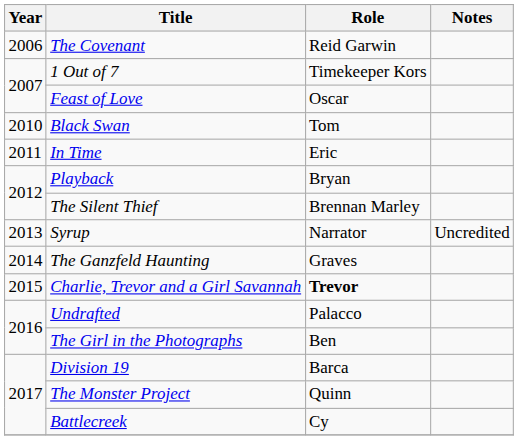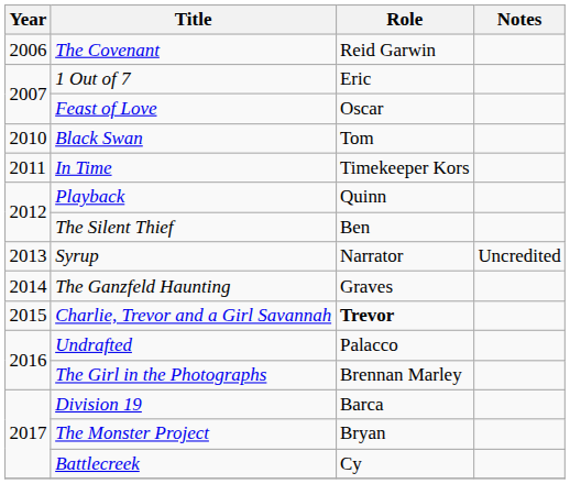 <table class="wikitable sortable">
 <tr>
 <th>Year</th>
 <th>Title</th>
 <th>Role</th>
 <th class="unsortable">Notes</th>
 </tr>
 <tr>
 <td>2006</td>
 <td><em><a href='#'>The Covenant</a></em></td>
 <td>Reid Garwin</td>
 <td></td>
 </tr>
 <tr>
 <td rowspan="2">2007</td>
 <td><em>1 Out of 7</em></td>
-<td>Timekeeper Kors</td>
+<td>Eric</td>
 <td></td>
 </tr>
 <tr>
 <td><em><a href='#'>Feast of Love</a></em></td>
 <td>Oscar</td>
 <td></td>
 </tr>
 <tr>
 <td>2010</td>
 <td><em><a href='#'>Black Swan</a></em></td>
 <td>Tom</td>
 <td></td>
 </tr>
 <tr>
 <td>2011</td>
 <td><em><a href='#'>In Time</a></em></td>
-<td>Eric</td>
+<td>Timekeeper Kors</td>
 <td></td>
 </tr>
 <tr>
 <td rowspan="2">2012</td>
 <td><em><a href='#'>Playback</a></em></td>
-<td>Bryan</td>
+<td>Quinn</td>
 <td></td>
 </tr>
 <tr>
 <td><em>The Silent Thief</em></td>
-<td>Brennan Marley</td>
+<td>Ben</td>
 <td></td>
 </tr>
 <tr>
 <td>2013</td>
 <td><em>Syrup</em></td>
 <td>Narrator</td>
 <td>Uncredited</td>
 </tr>
 <tr>
 <td>2014</td>
 <td><em>The Ganzfeld Haunting</em></td>
 <td>Graves</td>
 <td></td>
 </tr>
 <tr>
 <td>2015</td>
 <td><em><a href='#'>Charlie, Trevor and a Girl Savannah</a></em></td>
 <td><strong>Trevor</strong></td>
 <td></td>
 </tr>
 <tr>
 <td rowspan="2">2016</td>
 <td><em><a href='#'>Undrafted</a></em></td>
 <td>Palacco</td>
 <td></td>
 </tr>
 <tr>
 <td><em><a href='#'>The Girl in the Photographs</a></em></td>
-<td>Ben</td>
+<td>Brennan Marley</td>
 <td></td>
 </tr>
 <tr>
 <td rowspan="3">2017</td>
 <td><em><a href='#'>Division 19</a></em></td>
 <td>Barca</td>
 <td></td>
 </tr>
 <tr>
 <td><em><a href='#'>The Monster Project</a></em></td>
-<td>Quinn</td>
+<td>Bryan</td>
 <td></td>
 </tr>
 <tr>
 <td><em><a href='#'>Battlecreek</a></em></td>
 <td>Cy</td>
 <td></td>
 </tr>
 <tr>
 </tr>
 </table>
